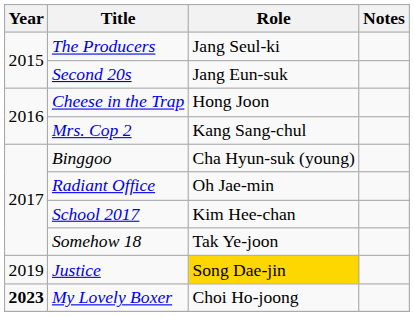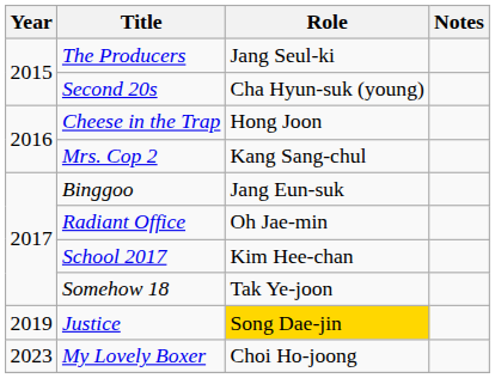 <table class="wikitable sortable plainrowheaders">
 <tr>
 <th scope="col">Year</th>
 <th scope="col">Title</th>
 <th scope="col">Role</th>
 <th scope="col" class="unsortable">Notes</th>
 </tr>
 <tr>
 <td rowspan="2">2015</td>
 <td><em><a href='#'>The Producers</a></em></td>
 <td>Jang Seul-ki</td>
 <td></td>
 </tr>
 <tr>
 <td><em><a href='#'>Second 20s</a></em></td>
-<td>Jang Eun-suk</td>
+<td>Cha Hyun-suk (young)</td>
 <td></td>
 </tr>
 <tr>
 <td rowspan="2">2016</td>
 <td><em><a href='#'>Cheese in the Trap</a></em></td>
 <td>Hong Joon</td>
 <td></td>
 </tr>
 <tr>
 <td><em><a href='#'>Mrs. Cop 2</a></em></td>
 <td>Kang Sang-chul</td>
 <td></td>
 </tr>
 <tr>
 <td rowspan="4">2017</td>
 <td><em>Binggoo</em></td>
-<td>Cha Hyun-suk (young)</td>
+<td>Jang Eun-suk</td>
 <td></td>
 </tr>
 <tr>
 <td><em><a href='#'>Radiant Office</a></em></td>
 <td>Oh Jae-min</td>
 <td></td>
 </tr>
 <tr>
 <td><em><a href='#'>School 2017</a></em></td>
 <td>Kim Hee-chan</td>
 <td></td>
 </tr>
 <tr>
 <td><em>Somehow 18</em></td>
 <td>Tak Ye-joon</td>
 <td></td>
 </tr>
 <tr>
 <td>2019</td>
 <td><em><a href='#'>Justice</a></em></td>
 <td style="background: gold;">Song Dae-jin</td>
 <td></td>
 </tr>
 <tr>
-<td><strong>2023</strong></td>
+<td>2023</td>
 <td><em><a href='#'>My Lovely Boxer</a></em></td>
 <td>Choi Ho-joong</td>
 <td></td>
 </tr>
 <tr>
 </tr>
 </table>
